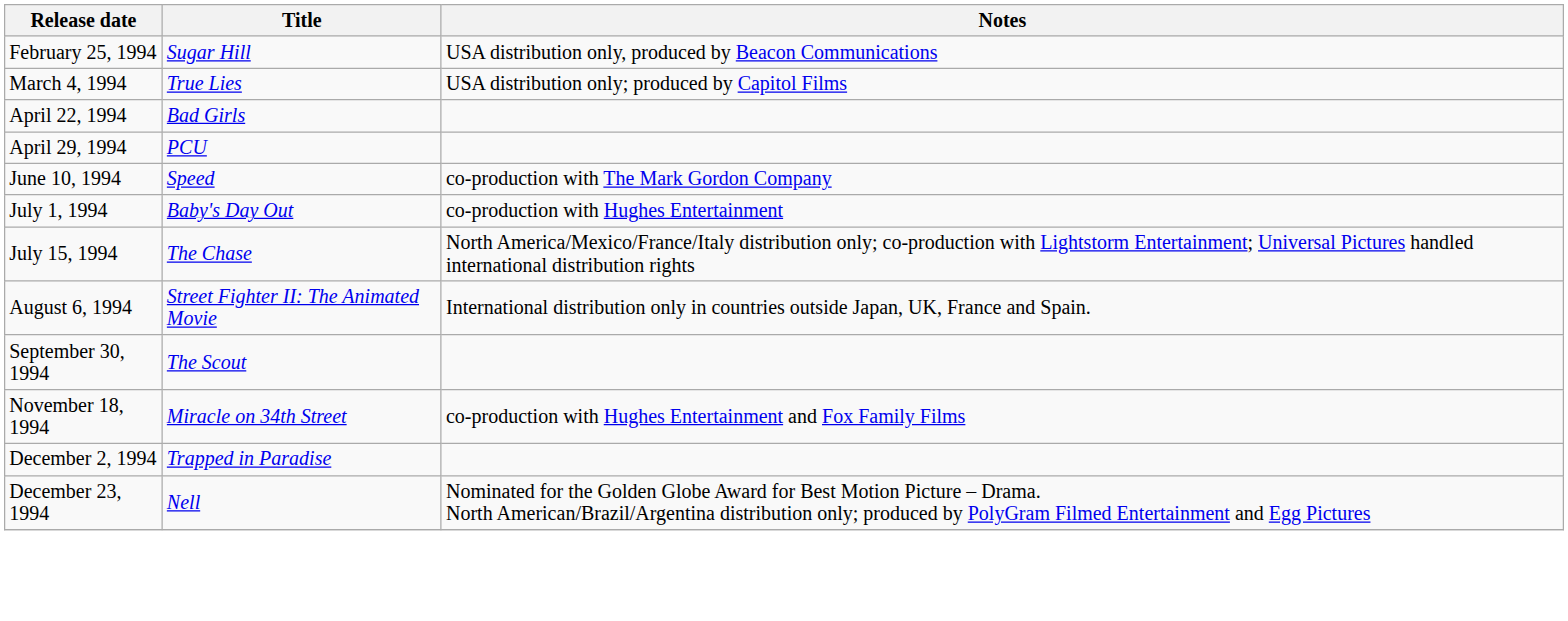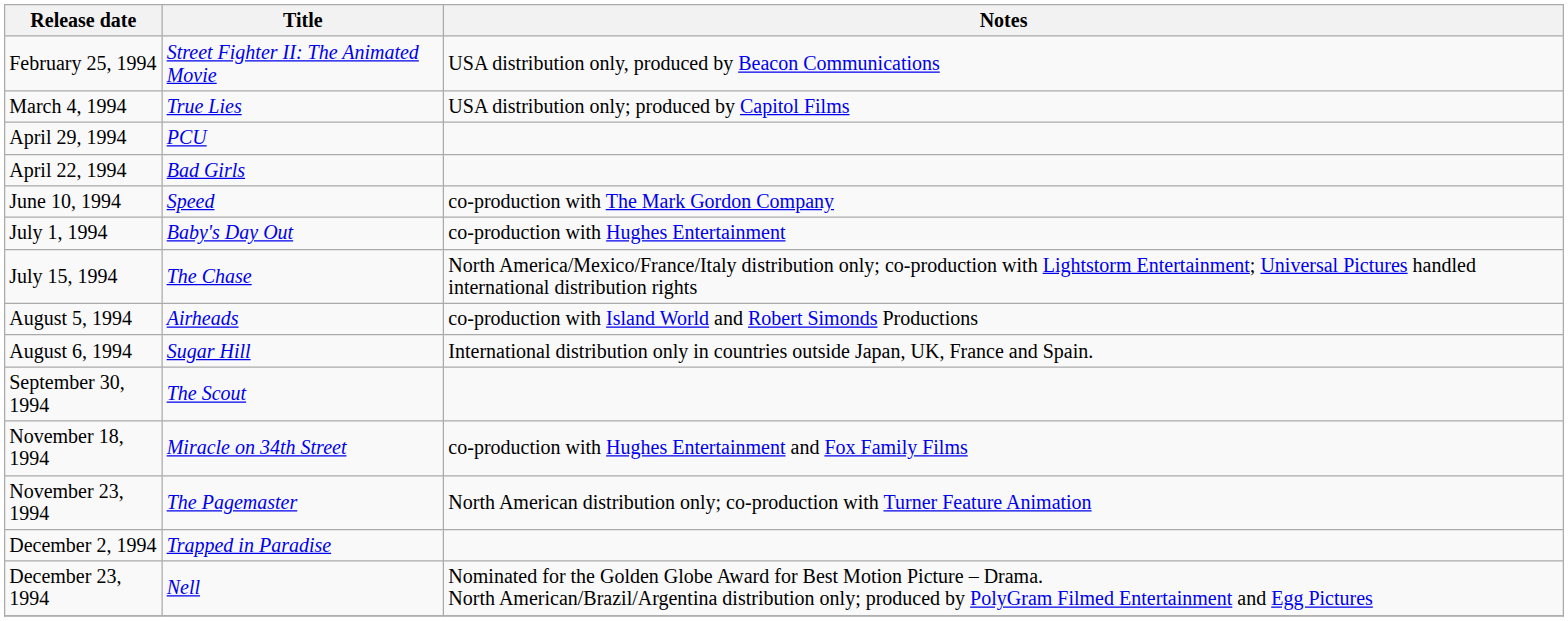 <table class="wikitable plainrowheaders sortable col1right">
 <tr>
 <th scope="col">Release date</th>
 <th scope="col">Title</th>
 <th scope="col" class="unsortable">Notes</th>
 </tr>
 <tr>
 <td>February 25, 1994</td>
-<td><em><a href='#'>Sugar Hill</a></em></td>
+<td><em><a href='#'>Street Fighter II: The Animated Movie</a></em></td>
 <td>USA distribution only, produced by <a href='#'>Beacon Communications</a></td>
 </tr>
 <tr>
 <td>March 4, 1994</td>
 <td><em><a href='#'>True Lies</a></em></td>
 <td>USA distribution only; produced by <a href='#'>Capitol Films</a></td>
 </tr>
 <tr>
-<td>April 22, 1994</td>
-<td><em><a href='#'>Bad Girls</a></em></td>
+<td>April 29, 1994</td>
+<td><em><a href='#'>PCU</a></em></td>
 <td></td>
 </tr>
 <tr>
-<td>April 29, 1994</td>
-<td><em><a href='#'>PCU</a></em></td>
+<td>April 22, 1994</td>
+<td><em><a href='#'>Bad Girls</a></em></td>
 <td></td>
 </tr>
 <tr>
 <td>June 10, 1994</td>
 <td><em><a href='#'>Speed</a></em></td>
 <td>co-production with <a href='#'>The Mark Gordon Company</a></td>
 </tr>
 <tr>
 <td>July 1, 1994</td>
 <td><em><a href='#'>Baby's Day Out</a></em></td>
 <td>co-production with <a href='#'>Hughes Entertainment</a></td>
 </tr>
 <tr>
 <td>July 15, 1994</td>
 <td><em><a href='#'>The Chase</a></em></td>
 <td>North America/Mexico/France/Italy distribution only; co-production with <a href='#'>Lightstorm Entertainment</a>; <a href='#'>Universal Pictures</a> handled international distribution rights</td>
 </tr>
 <tr>
+<td>August 5, 1994</td>
+<td><em><a href='#'>Airheads</a></em></td>
+<td>co-production with <a href='#'>Island World</a> and <a href='#'>Robert Simonds</a> Productions</td>
+</tr>
+<tr>
 <td>August 6, 1994</td>
-<td><em><a href='#'>Street Fighter II: The Animated Movie</a></em></td>
+<td><em><a href='#'>Sugar Hill</a></em></td>
 <td>International distribution only in countries outside Japan, UK, France and Spain.</td>
 </tr>
 <tr>
 <td>September 30, 1994</td>
 <td><em><a href='#'>The Scout</a></em></td>
 <td></td>
 </tr>
 <tr>
 <td>November 18, 1994</td>
 <td><em><a href='#'>Miracle on 34th Street</a></em></td>
 <td>co-production with <a href='#'>Hughes Entertainment</a> and <a href='#'>Fox Family Films</a></td>
+</tr>
+<tr>
+<td>November 23, 1994</td>
+<td><em><a href='#'>The Pagemaster</a></em></td>
+<td>North American distribution only; co-production with <a href='#'>Turner Feature Animation</a></td>
 </tr>
 <tr>
 <td>December 2, 1994</td>
 <td><em><a href='#'>Trapped in Paradise</a></em></td>
 <td></td>
 </tr>
 <tr>
 <td>December 23, 1994</td>
 <td><em><a href='#'>Nell</a></em></td>
 <td>Nominated for the Golden Globe Award for Best Motion Picture – Drama.<br>North American/Brazil/Argentina distribution only; produced by <a href='#'>PolyGram Filmed Entertainment</a> and <a href='#'>Egg Pictures</a></td>
 </tr>
 <tr>
 </tr>
 </table>
